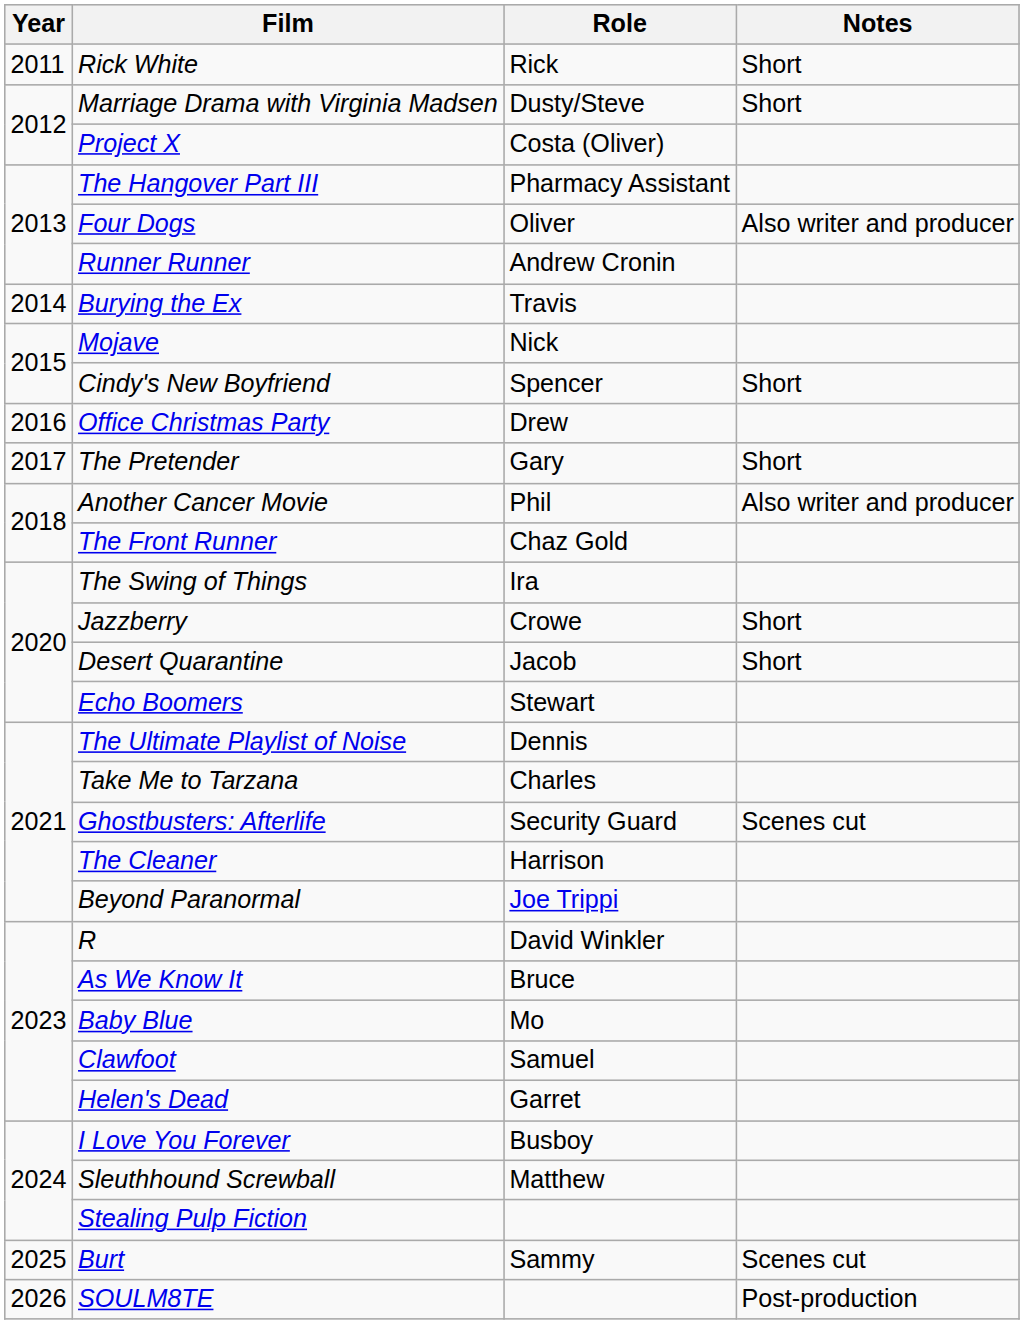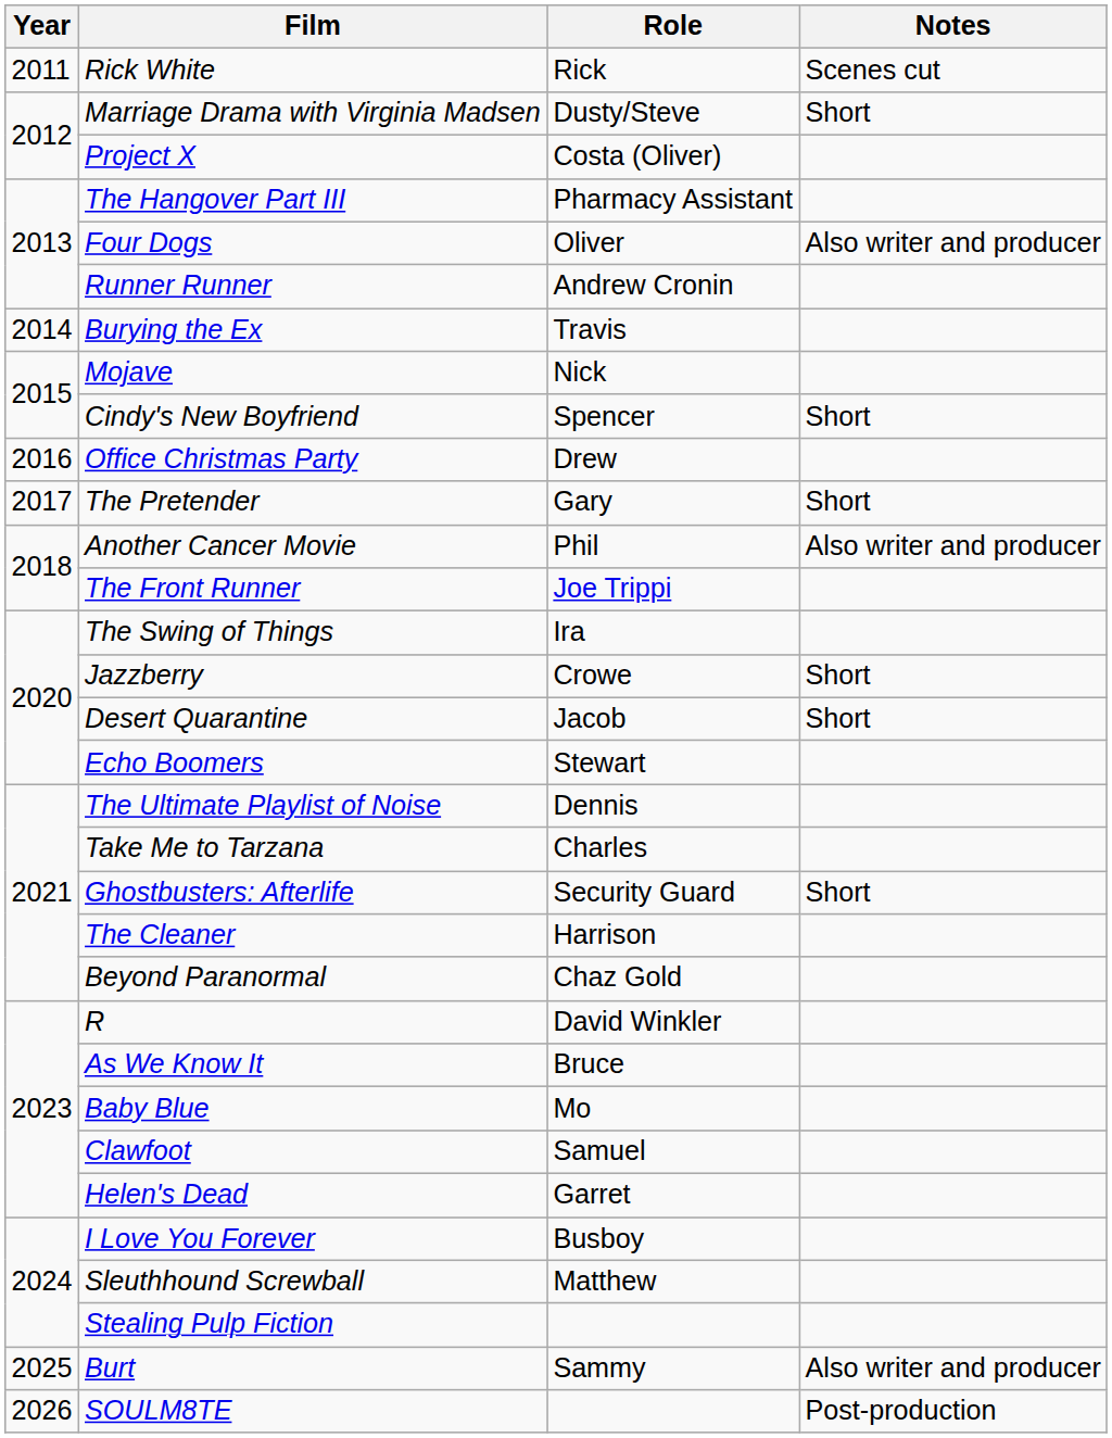 <table class="wikitable sortable">
 <tr>
 <th>Year</th>
 <th>Film</th>
 <th>Role</th>
 <th>Notes</th>
 </tr>
 <tr>
 <td>2011</td>
 <td><em>Rick White</em></td>
 <td>Rick</td>
-<td>Short</td>
+<td>Scenes cut</td>
 </tr>
 <tr>
 <td rowspan="2">2012</td>
 <td><em>Marriage Drama with Virginia Madsen</em></td>
 <td>Dusty/Steve</td>
 <td>Short</td>
 </tr>
 <tr>
 <td><em><a href='#'>Project X</a></em></td>
 <td>Costa (Oliver)</td>
 <td></td>
 </tr>
 <tr>
 <td rowspan="3">2013</td>
 <td><em><a href='#'>The Hangover Part III</a></em></td>
 <td>Pharmacy Assistant</td>
 <td></td>
 </tr>
 <tr>
 <td><em><a href='#'>Four Dogs</a></em></td>
 <td>Oliver</td>
 <td>Also writer and producer</td>
 </tr>
 <tr>
 <td><em><a href='#'>Runner Runner</a></em></td>
 <td>Andrew Cronin</td>
 <td></td>
 </tr>
 <tr>
 <td>2014</td>
 <td><em><a href='#'>Burying the Ex</a></em></td>
 <td>Travis</td>
 <td></td>
 </tr>
 <tr>
 <td rowspan="2">2015</td>
 <td><em><a href='#'>Mojave</a></em></td>
 <td>Nick</td>
 <td></td>
 </tr>
 <tr>
 <td><em>Cindy's New Boyfriend</em></td>
 <td>Spencer</td>
 <td>Short</td>
 </tr>
 <tr>
 <td>2016</td>
 <td><em><a href='#'>Office Christmas Party</a></em></td>
 <td>Drew</td>
 <td></td>
 </tr>
 <tr>
 <td>2017</td>
 <td><em>The Pretender</em></td>
 <td>Gary</td>
 <td>Short</td>
 </tr>
 <tr>
 <td rowspan="2">2018</td>
 <td><em>Another Cancer Movie</em></td>
 <td>Phil</td>
 <td>Also writer and producer</td>
 </tr>
 <tr>
 <td><em><a href='#'>The Front Runner</a></em></td>
-<td>Chaz Gold</td>
+<td><a href='#'>Joe Trippi</a></td>
 <td></td>
 </tr>
 <tr>
 <td rowspan="4">2020</td>
 <td><em>The Swing of Things</em></td>
 <td>Ira</td>
 <td></td>
 </tr>
 <tr>
 <td><em>Jazzberry</em></td>
 <td>Crowe</td>
 <td>Short</td>
 </tr>
 <tr>
 <td><em>Desert Quarantine</em></td>
 <td>Jacob</td>
 <td>Short</td>
 </tr>
 <tr>
 <td><em><a href='#'>Echo Boomers</a></em></td>
 <td>Stewart</td>
 <td></td>
 </tr>
 <tr>
 <td rowspan="5">2021</td>
 <td><em><a href='#'>The Ultimate Playlist of Noise</a></em></td>
 <td>Dennis</td>
 <td></td>
 </tr>
 <tr>
 <td><em>Take Me to Tarzana</em></td>
 <td>Charles</td>
 <td></td>
 </tr>
 <tr>
 <td><em><a href='#'>Ghostbusters: Afterlife</a></em></td>
 <td>Security Guard</td>
-<td>Scenes cut</td>
+<td>Short</td>
 </tr>
 <tr>
 <td><em><a href='#'>The Cleaner</a></em></td>
 <td>Harrison</td>
 <td></td>
 </tr>
 <tr>
 <td><em>Beyond Paranormal</em></td>
-<td><a href='#'>Joe Trippi</a></td>
+<td>Chaz Gold</td>
 <td></td>
 </tr>
 <tr>
 <td rowspan="5">2023</td>
 <td><em>R</em></td>
 <td>David Winkler</td>
 <td></td>
 </tr>
 <tr>
 <td><em><a href='#'>As We Know It</a></em></td>
 <td>Bruce</td>
 <td></td>
 </tr>
 <tr>
 <td><em><a href='#'>Baby Blue</a></em></td>
 <td>Mo</td>
 <td></td>
 </tr>
 <tr>
 <td><em><a href='#'>Clawfoot</a></em></td>
 <td>Samuel</td>
 <td></td>
 </tr>
 <tr>
 <td><em><a href='#'>Helen's Dead</a></em></td>
 <td>Garret</td>
 <td></td>
 </tr>
 <tr>
 <td rowspan="3">2024</td>
 <td><em><a href='#'>I Love You Forever</a></em></td>
 <td>Busboy</td>
 <td></td>
 </tr>
 <tr>
 <td><em>Sleuthhound Screwball</em></td>
 <td>Matthew</td>
 <td></td>
 </tr>
 <tr>
 <td><em><a href='#'>Stealing Pulp Fiction</a></em></td>
 <td></td>
 <td></td>
 </tr>
 <tr>
 <td>2025</td>
 <td><em><a href='#'>Burt</a></em></td>
 <td>Sammy</td>
-<td>Scenes cut</td>
+<td>Also writer and producer</td>
 </tr>
 <tr>
 <td>2026</td>
 <td><em><a href='#'>SOULM8TE</a></em></td>
 <td></td>
 <td>Post-production</td>
 </tr>
 </table>
